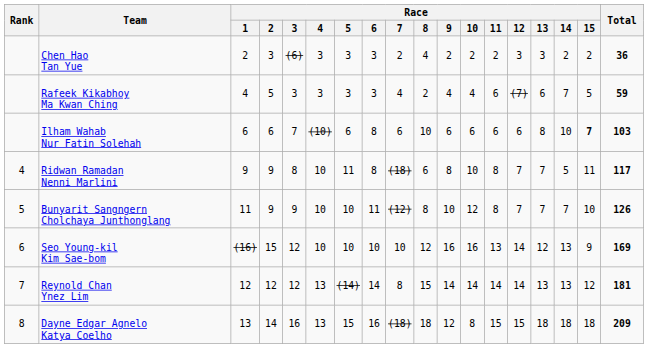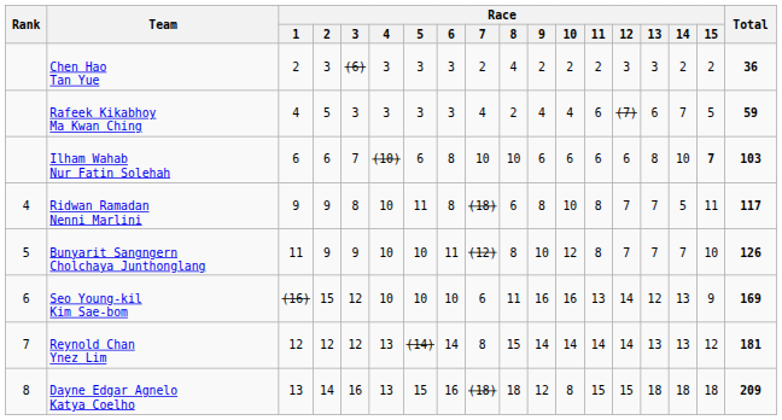 <table | class="wikitable" style="text-align:center">
 <tr>
 <th rowspan="2" width=40>Rank</th>
 <th rowspan="2" width=250>Team</th>
 <th colspan="15">Race</th>
 <th rowspan="2" width=50>Total</th>
 </tr>
 <tr>
 <th width=25>1</th>
 <th width=25>2</th>
 <th width=25>3</th>
 <th width=25>4</th>
 <th width=25>5</th>
 <th width=25>6</th>
 <th width=25>7</th>
 <th width=25>8</th>
 <th width=25>9</th>
 <th width=25>10</th>
 <th width=25>11</th>
 <th width=25>12</th>
 <th width=25>13</th>
 <th width=25>14</th>
 <th width=25>15</th>
 </tr>
 <tr>
 <td></td>
 <td align=left><br><a href='#'>Chen Hao</a><br><a href='#'>Tan Yue</a></td>
 <td>2</td>
 <td>3</td>
 <td><s>(6)</s></td>
 <td>3</td>
 <td>3</td>
 <td>3</td>
 <td>2</td>
 <td>4</td>
 <td>2</td>
 <td>2</td>
 <td>2</td>
 <td>3</td>
 <td>3</td>
 <td>2</td>
 <td>2</td>
 <td><strong>36</strong></td>
 </tr>
 <tr>
 <td></td>
 <td align=left><br><a href='#'>Rafeek Kikabhoy</a><br><a href='#'>Ma Kwan Ching</a></td>
 <td>4</td>
 <td>5</td>
 <td>3</td>
 <td>3</td>
 <td>3</td>
 <td>3</td>
 <td>4</td>
 <td>2</td>
 <td>4</td>
 <td>4</td>
 <td>6</td>
 <td><s>(7)</s></td>
 <td>6</td>
 <td>7</td>
 <td>5</td>
 <td><strong>59</strong></td>
 </tr>
 <tr>
 <td></td>
 <td align=left><br><a href='#'>Ilham Wahab</a><br><a href='#'>Nur Fatin Solehah</a></td>
 <td>6</td>
 <td>6</td>
 <td>7</td>
 <td><s>(10)</s></td>
 <td>6</td>
 <td>8</td>
-<td>6</td>
+<td>10</td>
 <td>10</td>
 <td>6</td>
 <td>6</td>
 <td>6</td>
 <td>6</td>
 <td>8</td>
 <td>10</td>
 <td><strong>7</strong></td>
 <td><strong>103</strong></td>
 </tr>
 <tr>
 <td>4</td>
 <td align=left><br><a href='#'>Ridwan Ramadan</a><br><a href='#'>Nenni Marlini</a></td>
 <td>9</td>
 <td>9</td>
 <td>8</td>
 <td>10</td>
 <td>11</td>
 <td>8</td>
 <td><s>(18)</s></td>
 <td>6</td>
 <td>8</td>
 <td>10</td>
 <td>8</td>
 <td>7</td>
 <td>7</td>
 <td>5</td>
 <td>11</td>
 <td><strong>117</strong></td>
 </tr>
 <tr>
 <td>5</td>
 <td align=left><br><a href='#'>Bunyarit Sangngern</a><br><a href='#'>Cholchaya Junthonglang</a></td>
 <td>11</td>
 <td>9</td>
 <td>9</td>
 <td>10</td>
 <td>10</td>
 <td>11</td>
 <td><s>(12)</s></td>
 <td>8</td>
 <td>10</td>
 <td>12</td>
 <td>8</td>
 <td>7</td>
 <td>7</td>
 <td>7</td>
 <td>10</td>
 <td><strong>126</strong></td>
 </tr>
 <tr>
 <td>6</td>
 <td align=left><br><a href='#'>Seo Young-kil</a><br><a href='#'>Kim Sae-bom</a></td>
 <td><s>(16)</s></td>
 <td>15</td>
 <td>12</td>
 <td>10</td>
 <td>10</td>
 <td>10</td>
-<td>10</td>
-<td>12</td>
+<td>6</td>
+<td>11</td>
 <td>16</td>
 <td>16</td>
 <td>13</td>
 <td>14</td>
 <td>12</td>
 <td>13</td>
 <td>9</td>
 <td><strong>169</strong></td>
 </tr>
 <tr>
 <td>7</td>
 <td align=left><br><a href='#'>Reynold Chan</a><br><a href='#'>Ynez Lim</a></td>
 <td>12</td>
 <td>12</td>
 <td>12</td>
 <td>13</td>
 <td><s>(14)</s></td>
 <td>14</td>
 <td>8</td>
 <td>15</td>
 <td>14</td>
 <td>14</td>
 <td>14</td>
 <td>14</td>
 <td>13</td>
 <td>13</td>
 <td>12</td>
 <td><strong>181</strong></td>
 </tr>
 <tr>
 <td>8</td>
 <td align=left><br><a href='#'>Dayne Edgar Agnelo</a><br><a href='#'>Katya Coelho</a></td>
 <td>13</td>
 <td>14</td>
 <td>16</td>
 <td>13</td>
 <td>15</td>
 <td>16</td>
 <td><s>(18)</s></td>
 <td>18</td>
 <td>12</td>
 <td>8</td>
 <td>15</td>
 <td>15</td>
 <td>18</td>
 <td>18</td>
 <td>18</td>
 <td><strong>209</strong></td>
 </tr>
 </table>
